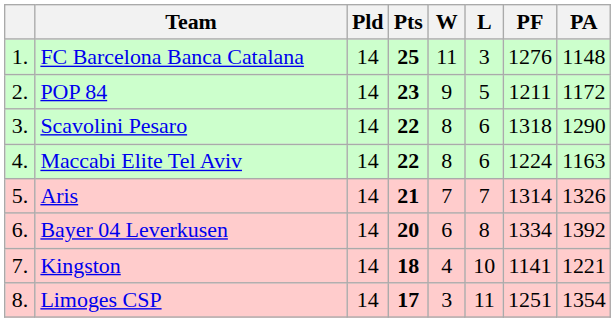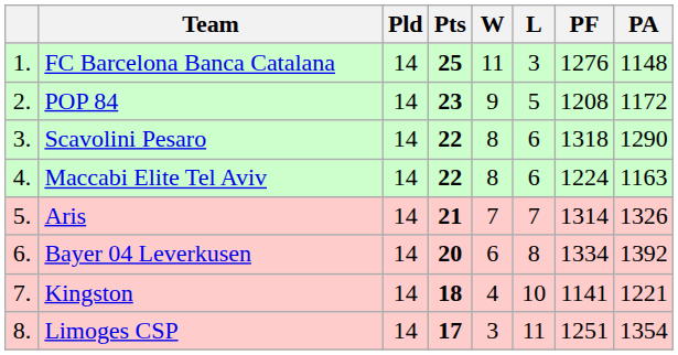 <table class="wikitable" style="text-align:center">
 <tr>
 <th width=15></th>
 <th width=220>Team</th>
 <th width=20>Pld</th>
 <th width=20>Pts</th>
 <th width=20>W</th>
 <th width=20>L</th>
 <th width=20>PF</th>
 <th width=20>PA</th>
 </tr>
 <tr style="background: #ccffcc;">
 <td>1.</td>
 <td align=left> <a href='#'>FC Barcelona Banca Catalana</a></td>
 <td>14</td>
 <td><strong>25</strong></td>
 <td>11</td>
 <td>3</td>
 <td>1276</td>
 <td>1148</td>
 </tr>
 <tr style="background: #ccffcc;">
 <td>2.</td>
 <td align=left> <a href='#'>POP 84</a></td>
 <td>14</td>
 <td><strong>23</strong></td>
 <td>9</td>
 <td>5</td>
-<td>1211</td>
+<td>1208</td>
 <td>1172</td>
 </tr>
 <tr style="background: #ccffcc;">
 <td>3.</td>
 <td align=left> <a href='#'>Scavolini Pesaro</a></td>
 <td>14</td>
 <td><strong>22</strong></td>
 <td>8</td>
 <td>6</td>
 <td>1318</td>
 <td>1290</td>
 </tr>
 <tr style="background: #ccffcc;">
 <td>4.</td>
 <td align=left> <a href='#'>Maccabi Elite Tel Aviv</a></td>
 <td>14</td>
 <td><strong>22</strong></td>
 <td>8</td>
 <td>6</td>
 <td>1224</td>
 <td>1163</td>
 </tr>
 <tr style="background:#ffcccc;">
 <td>5.</td>
 <td align=left> <a href='#'>Aris</a></td>
 <td>14</td>
 <td><strong>21</strong></td>
 <td>7</td>
 <td>7</td>
 <td>1314</td>
 <td>1326</td>
 </tr>
 <tr style="background:#ffcccc;">
 <td>6.</td>
 <td align=left> <a href='#'>Bayer 04 Leverkusen</a></td>
 <td>14</td>
 <td><strong>20</strong></td>
 <td>6</td>
 <td>8</td>
 <td>1334</td>
 <td>1392</td>
 </tr>
 <tr style="background:#ffcccc;">
 <td>7.</td>
 <td align=left> <a href='#'>Kingston</a></td>
 <td>14</td>
 <td><strong>18</strong></td>
 <td>4</td>
 <td>10</td>
 <td>1141</td>
 <td>1221</td>
 </tr>
 <tr style="background:#ffcccc;">
 <td>8.</td>
 <td align=left> <a href='#'>Limoges CSP</a></td>
 <td>14</td>
 <td><strong>17</strong></td>
 <td>3</td>
 <td>11</td>
 <td>1251</td>
 <td>1354</td>
 </tr>
 </table>
